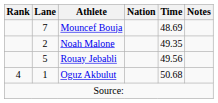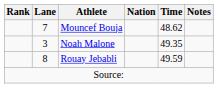 <table class="wikitable sortable" style="text-align:center;">
 <tr>
 <th scope="col">Rank</th>
 <th scope="col">Lane</th>
 <th scope="col">Athlete</th>
 <th scope="col">Nation</th>
 <th scope="col">Time</th>
 <th scope="col">Notes</th>
 </tr>
 <tr>
 <td></td>
 <td>7</td>
 <td align=left><a href='#'>Mouncef Bouja</a></td>
 <td align=left></td>
-<td>48.69</td>
+<td>48.62</td>
 <td></td>
 </tr>
 <tr>
 <td></td>
-<td>2</td>
+<td>3</td>
 <td align=left><a href='#'>Noah Malone</a></td>
 <td align=left></td>
 <td>49.35</td>
 <td></td>
 </tr>
 <tr>
 <td></td>
-<td>5</td>
+<td>8</td>
 <td align=left><a href='#'>Rouay Jebabli</a></td>
 <td align=left></td>
-<td>49.56</td>
-<td></td>
-</tr>
-<tr>
-<td>4</td>
-<td>1</td>
-<td align=left><a href='#'>Oguz Akbulut</a></td>
-<td align=left></td>
-<td>50.68</td>
+<td>49.59</td>
 <td></td>
 </tr>
 <tr class="sortbottom">
 <td colspan=6>Source:</td>
 </tr>
 </table>
